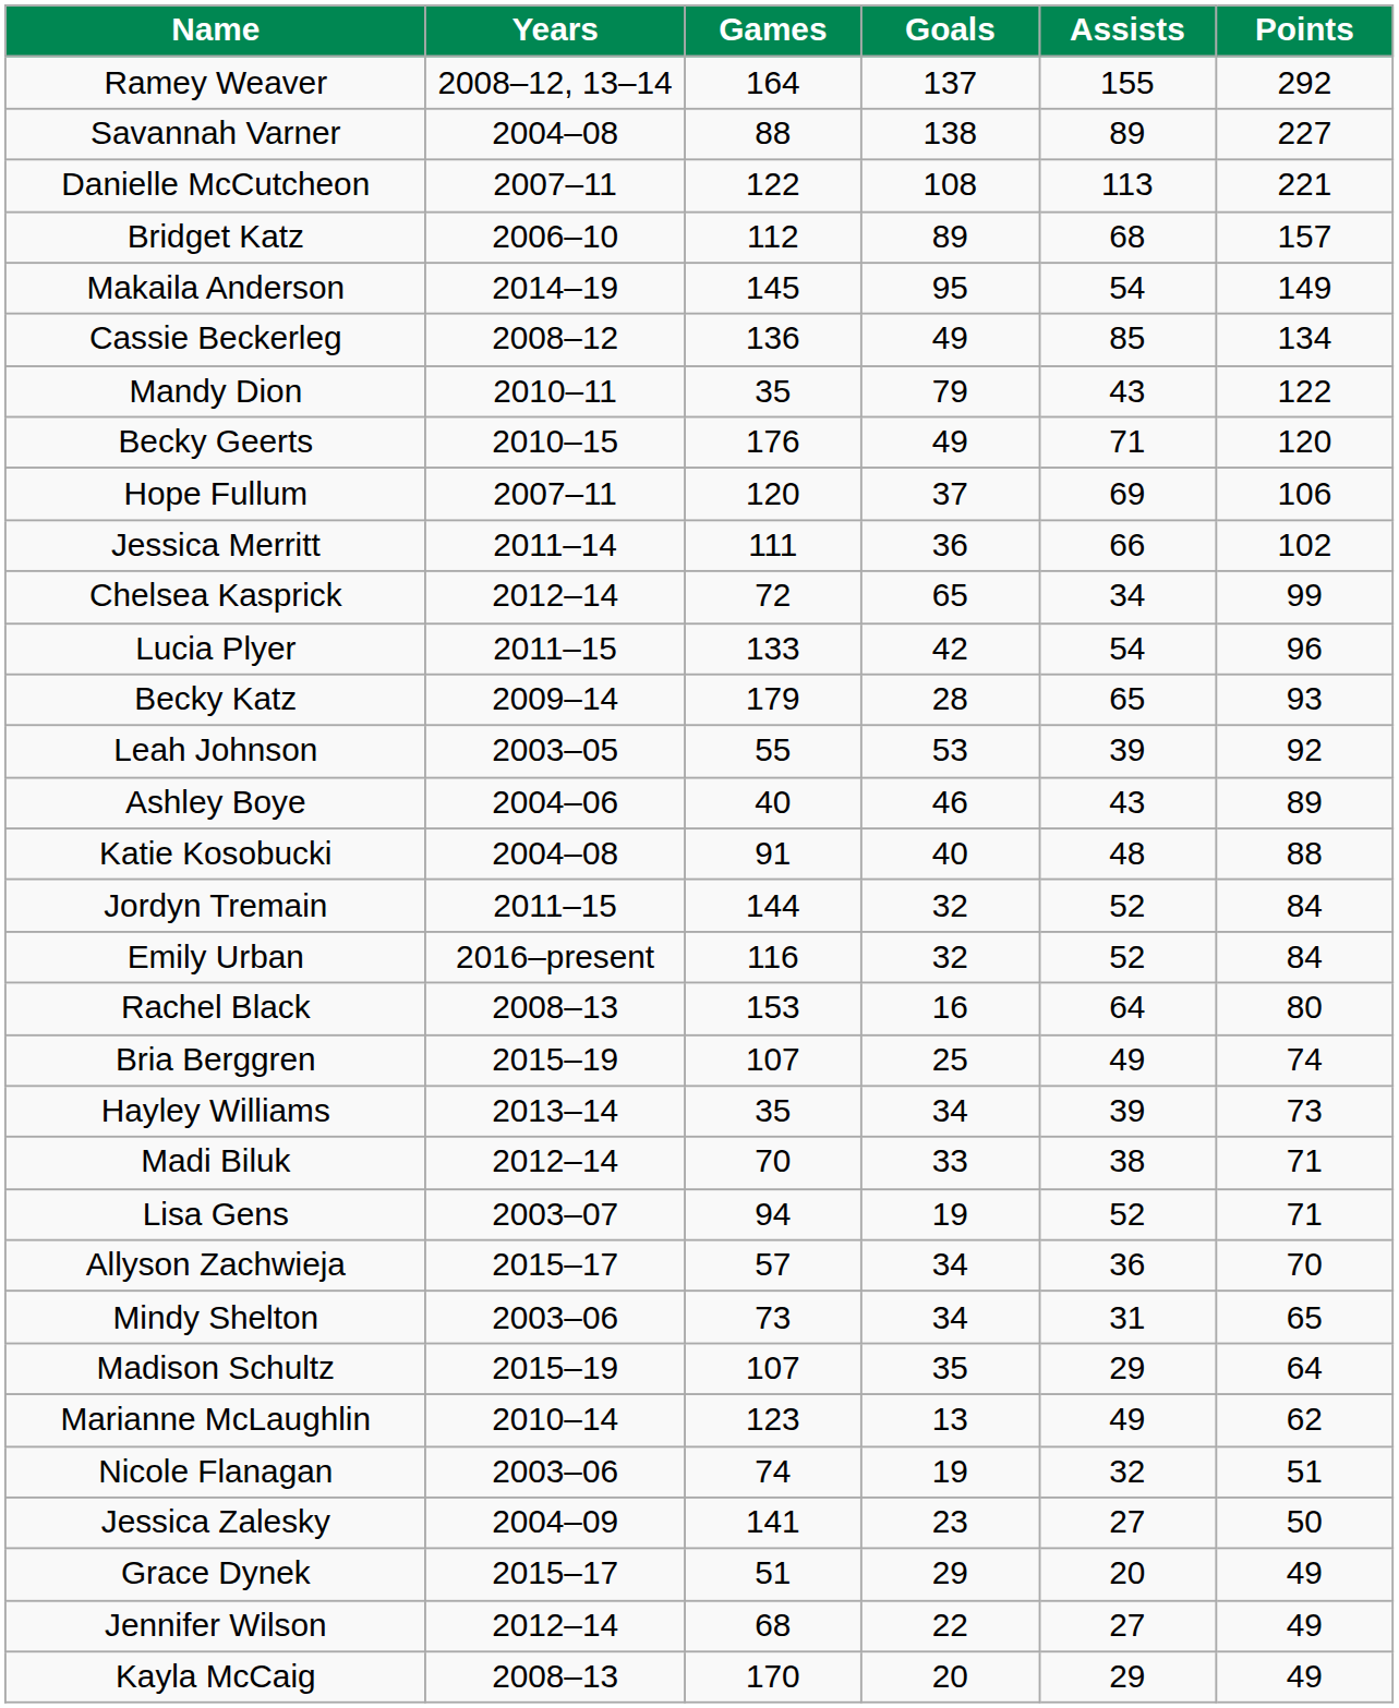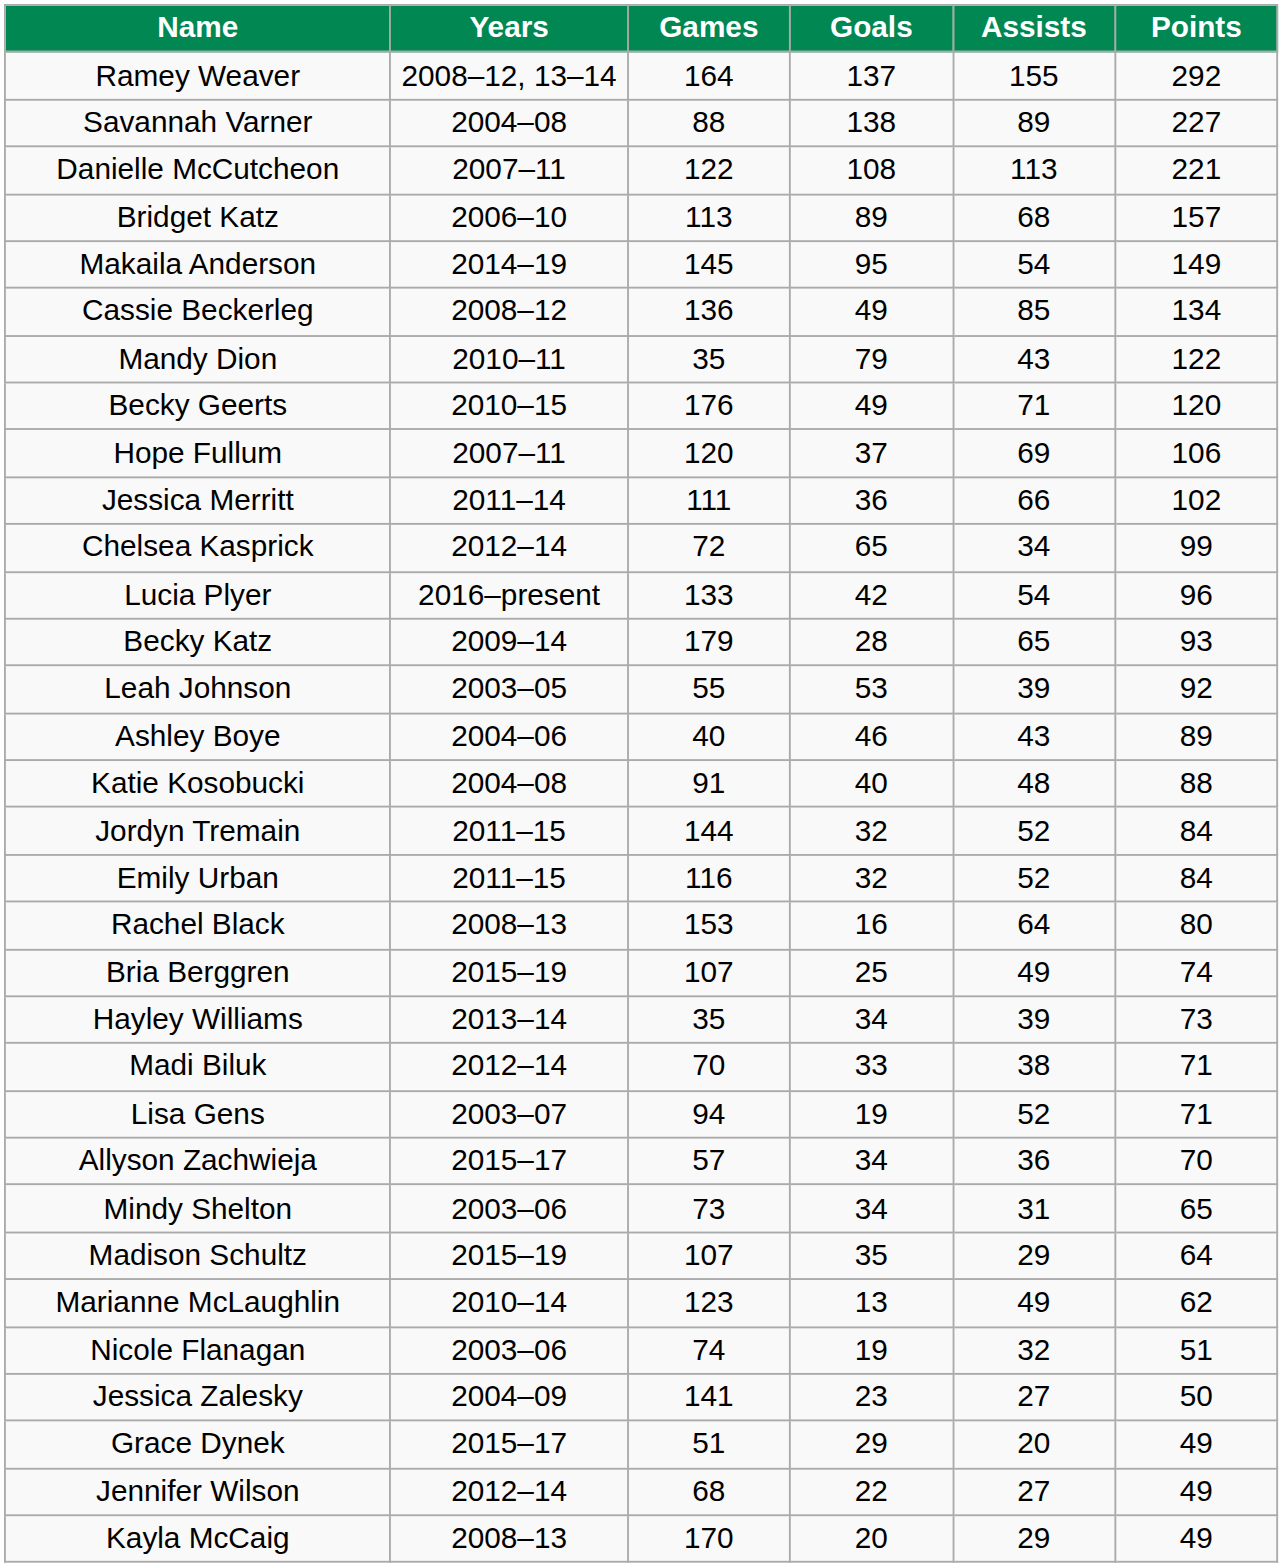 <table class="wikitable">
 <tr align="center"  style=" background:#008752; color:#ffffff;">
 <td ! scope="col" width="200px"><strong>Name</strong></td>
 <td ! scope="col" width="120px"><strong>Years</strong></td>
 <td ! scope="col" width="80px"><strong>Games</strong></td>
 <td ! scope="col" width="80px"><strong>Goals</strong></td>
 <td ! scope="col" width="80px"><strong>Assists</strong></td>
 <td ! scope="col" width="80px"><strong>Points</strong></td>
 </tr>
 <tr align="center" bgcolor="">
 <td>Ramey Weaver</td>
 <td>2008–12, 13–14</td>
 <td>164</td>
 <td>137</td>
 <td>155</td>
 <td>292</td>
 </tr>
 <tr align="center" bgcolor="">
 <td>Savannah Varner</td>
 <td>2004–08</td>
 <td>88</td>
 <td>138</td>
 <td>89</td>
 <td>227</td>
 </tr>
 <tr align="center" bgcolor="">
 <td>Danielle McCutcheon</td>
 <td>2007–11</td>
 <td>122</td>
 <td>108</td>
 <td>113</td>
 <td>221</td>
 </tr>
 <tr align="center" bgcolor="">
 <td>Bridget Katz</td>
 <td>2006–10</td>
-<td>112</td>
+<td>113</td>
 <td>89</td>
 <td>68</td>
 <td>157</td>
 </tr>
 <tr align="center" bgcolor="">
 <td>Makaila Anderson</td>
 <td>2014–19</td>
 <td>145</td>
 <td>95</td>
 <td>54</td>
 <td>149</td>
 </tr>
 <tr align="center" bgcolor="">
 <td>Cassie Beckerleg</td>
 <td>2008–12</td>
 <td>136</td>
 <td>49</td>
 <td>85</td>
 <td>134</td>
 </tr>
 <tr align="center" bgcolor="">
 <td>Mandy Dion</td>
 <td>2010–11</td>
 <td>35</td>
 <td>79</td>
 <td>43</td>
 <td>122</td>
 </tr>
 <tr align="center" bgcolor="">
 <td>Becky Geerts</td>
 <td>2010–15</td>
 <td>176</td>
 <td>49</td>
 <td>71</td>
 <td>120</td>
 </tr>
 <tr align="center" bgcolor="">
 <td>Hope Fullum</td>
 <td>2007–11</td>
 <td>120</td>
 <td>37</td>
 <td>69</td>
 <td>106</td>
 </tr>
 <tr align="center" bgcolor="">
 <td>Jessica Merritt</td>
 <td>2011–14</td>
 <td>111</td>
 <td>36</td>
 <td>66</td>
 <td>102</td>
 </tr>
 <tr align="center" bgcolor="">
 <td>Chelsea Kasprick</td>
 <td>2012–14</td>
 <td>72</td>
 <td>65</td>
 <td>34</td>
 <td>99</td>
 </tr>
 <tr align="center" bgcolor="">
 <td>Lucia Plyer</td>
-<td>2011–15</td>
+<td>2016–present</td>
 <td>133</td>
 <td>42</td>
 <td>54</td>
 <td>96</td>
 </tr>
 <tr align="center" bgcolor="">
 <td>Becky Katz</td>
 <td>2009–14</td>
 <td>179</td>
 <td>28</td>
 <td>65</td>
 <td>93</td>
 </tr>
 <tr align="center" bgcolor="">
 <td>Leah Johnson</td>
 <td>2003–05</td>
 <td>55</td>
 <td>53</td>
 <td>39</td>
 <td>92</td>
 </tr>
 <tr align="center" bgcolor="">
 <td>Ashley Boye</td>
 <td>2004–06</td>
 <td>40</td>
 <td>46</td>
 <td>43</td>
 <td>89</td>
 </tr>
 <tr align="center" bgcolor="">
 <td>Katie Kosobucki</td>
 <td>2004–08</td>
 <td>91</td>
 <td>40</td>
 <td>48</td>
 <td>88</td>
 </tr>
 <tr align="center" bgcolor="">
 <td>Jordyn Tremain</td>
 <td>2011–15</td>
 <td>144</td>
 <td>32</td>
 <td>52</td>
 <td>84</td>
 </tr>
 <tr align="center" bgcolor="">
 <td>Emily Urban</td>
-<td>2016–present</td>
+<td>2011–15</td>
 <td>116</td>
 <td>32</td>
 <td>52</td>
 <td>84</td>
 </tr>
 <tr align="center" bgcolor="">
 <td>Rachel Black</td>
 <td>2008–13</td>
 <td>153</td>
 <td>16</td>
 <td>64</td>
 <td>80</td>
 </tr>
 <tr align="center" bgcolor="">
 <td>Bria Berggren</td>
 <td>2015–19</td>
 <td>107</td>
 <td>25</td>
 <td>49</td>
 <td>74</td>
 </tr>
 <tr align="center" bgcolor="">
 <td>Hayley Williams</td>
 <td>2013–14</td>
 <td>35</td>
 <td>34</td>
 <td>39</td>
 <td>73</td>
 </tr>
 <tr align="center" bgcolor="">
 <td>Madi Biluk</td>
 <td>2012–14</td>
 <td>70</td>
 <td>33</td>
 <td>38</td>
 <td>71</td>
 </tr>
 <tr align="center" bgcolor="">
 <td>Lisa Gens</td>
 <td>2003–07</td>
 <td>94</td>
 <td>19</td>
 <td>52</td>
 <td>71</td>
 </tr>
 <tr align="center" bgcolor="">
 <td>Allyson Zachwieja</td>
 <td>2015–17</td>
 <td>57</td>
 <td>34</td>
 <td>36</td>
 <td>70</td>
 </tr>
 <tr align="center" bgcolor="">
 <td>Mindy Shelton</td>
 <td>2003–06</td>
 <td>73</td>
 <td>34</td>
 <td>31</td>
 <td>65</td>
 </tr>
 <tr align="center" bgcolor="">
 <td>Madison Schultz</td>
 <td>2015–19</td>
 <td>107</td>
 <td>35</td>
 <td>29</td>
 <td>64</td>
 </tr>
 <tr align="center" bgcolor="">
 <td>Marianne McLaughlin</td>
 <td>2010–14</td>
 <td>123</td>
 <td>13</td>
 <td>49</td>
 <td>62</td>
 </tr>
 <tr align="center" bgcolor="">
 <td>Nicole Flanagan</td>
 <td>2003–06</td>
 <td>74</td>
 <td>19</td>
 <td>32</td>
 <td>51</td>
 </tr>
 <tr align="center" bgcolor="">
 <td>Jessica Zalesky</td>
 <td>2004–09</td>
 <td>141</td>
 <td>23</td>
 <td>27</td>
 <td>50</td>
 </tr>
 <tr align="center" bgcolor="">
 <td>Grace Dynek</td>
 <td>2015–17</td>
 <td>51</td>
 <td>29</td>
 <td>20</td>
 <td>49</td>
 </tr>
 <tr align="center" bgcolor="">
 <td>Jennifer Wilson</td>
 <td>2012–14</td>
 <td>68</td>
 <td>22</td>
 <td>27</td>
 <td>49</td>
 </tr>
 <tr align="center" bgcolor="">
 <td>Kayla McCaig</td>
 <td>2008–13</td>
 <td>170</td>
 <td>20</td>
 <td>29</td>
 <td>49</td>
 </tr>
 </table>
